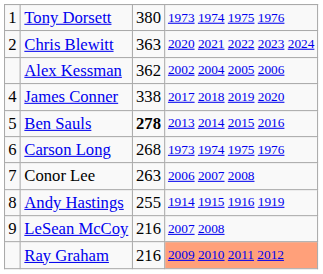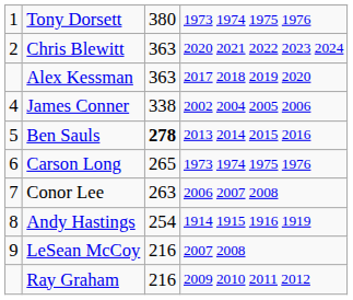 <table class="wikitable">
 <tr>
 </tr>
 <tr>
 <td>1</td>
 <td><a href='#'>Tony Dorsett</a></td>
 <td><abbr>380</abbr></td>
 <td style="font-size:80%;"><a href='#'>1973</a> <a href='#'>1974</a> <a href='#'>1975</a> <a href='#'>1976</a></td>
 </tr>
 <tr>
 <td>2</td>
 <td><a href='#'>Chris Blewitt</a></td>
 <td><abbr>363</abbr></td>
 <td style="font-size:80%;"><a href='#'>2020</a> <a href='#'>2021</a> <a href='#'>2022</a> <a href='#'>2023</a> <a href='#'>2024</a></td>
 </tr>
 <tr>
 <td></td>
 <td><a href='#'>Alex Kessman</a></td>
-<td><abbr>362</abbr></td>
-<td style="font-size:80%;"><a href='#'>2002</a> <a href='#'>2004</a> <a href='#'>2005</a> <a href='#'>2006</a></td>
+<td><abbr>363</abbr></td>
+<td style="font-size:80%;"><a href='#'>2017</a> <a href='#'>2018</a> <a href='#'>2019</a> <a href='#'>2020</a></td>
 </tr>
 <tr>
 <td>4</td>
 <td><a href='#'>James Conner</a></td>
 <td><abbr>338</abbr></td>
-<td style="font-size:80%;"><a href='#'>2017</a> <a href='#'>2018</a> <a href='#'>2019</a> <a href='#'>2020</a></td>
+<td style="font-size:80%;"><a href='#'>2002</a> <a href='#'>2004</a> <a href='#'>2005</a> <a href='#'>2006</a></td>
 </tr>
 <tr>
 <td>5</td>
 <td><a href='#'>Ben Sauls</a></td>
 <td><strong><abbr>278</abbr></strong></td>
 <td style="font-size:80%;"><a href='#'>2013</a> <a href='#'>2014</a> <a href='#'>2015</a> <a href='#'>2016</a></td>
 </tr>
 <tr>
 <td>6</td>
 <td><a href='#'>Carson Long</a></td>
-<td><abbr>268</abbr></td>
+<td><abbr>265</abbr></td>
 <td style="font-size:80%;"><a href='#'>1973</a> <a href='#'>1974</a> <a href='#'>1975</a> <a href='#'>1976</a></td>
 </tr>
 <tr>
 <td>7</td>
 <td>Conor Lee</td>
 <td><abbr>263</abbr></td>
 <td style="font-size:80%;"><a href='#'>2006</a> <a href='#'>2007</a> <a href='#'>2008</a></td>
 </tr>
 <tr>
 <td>8</td>
 <td><a href='#'>Andy Hastings</a></td>
-<td><abbr>255</abbr></td>
+<td><abbr>254</abbr></td>
 <td style="font-size:80%;"><a href='#'>1914</a> <a href='#'>1915</a> <a href='#'>1916</a> <a href='#'>1919</a></td>
 </tr>
 <tr>
 <td>9</td>
 <td><a href='#'>LeSean McCoy</a></td>
 <td><abbr>216</abbr></td>
 <td style="font-size:80%;"><a href='#'>2007</a> <a href='#'>2008</a></td>
 </tr>
 <tr>
 <td></td>
 <td><a href='#'>Ray Graham</a></td>
 <td><abbr>216</abbr></td>
-<td style="background: lightsalmon; font-size:80%;"><a href='#'>2009</a> <a href='#'>2010</a> <a href='#'>2011</a> <a href='#'>2012</a></td>
+<td style="font-size:80%;"><a href='#'>2009</a> <a href='#'>2010</a> <a href='#'>2011</a> <a href='#'>2012</a></td>
 </tr>
 </table>
